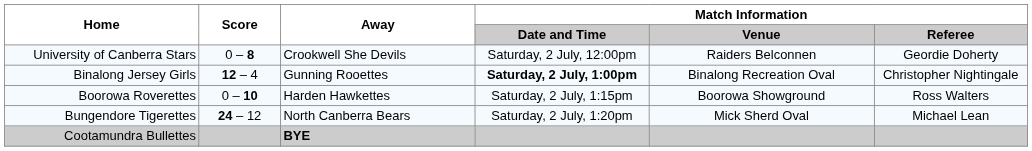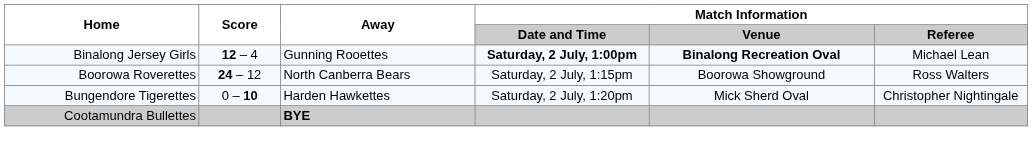 <table width="100%" cellspacing="0" cellpadding="3" border="1" style="border-collapse:collapse;  text-align:center;">
 <tr>
 <th rowspan="2" width="19%">Home</th>
 <th rowspan="2" width="8%">Score</th>
 <th rowspan="2" width="19%">Away</th>
 <th colspan="3">Match Information</th>
 </tr>
 <tr bgcolor="#CCCCCC">
 <th width="17%">Date and Time</th>
 <th width="22%">Venue</th>
 <th width="50%">Referee</th>
 </tr>
 <tr style="text-align:center; background:#f5faff;">
-<td align="right">University of Canberra Stars </td>
-<td>0 – <strong>8</strong></td>
-<td align="left"> Crookwell She Devils</td>
-<td>Saturday, 2 July, 12:00pm</td>
-<td>Raiders Belconnen</td>
-<td>Geordie Doherty</td>
-</tr>
-<tr style="text-align:center; background:#f5faff;">
 <td align="right">Binalong Jersey Girls </td>
 <td><strong>12</strong> – 4</td>
 <td align="left"> Gunning Rooettes</td>
 <td><strong>Saturday, 2 July, 1:00pm</strong></td>
-<td>Binalong Recreation Oval</td>
-<td>Christopher Nightingale</td>
+<td><strong>Binalong Recreation Oval</strong></td>
+<td>Michael Lean</td>
 </tr>
 <tr style="text-align:center; background:#f5faff;">
 <td align="right">Boorowa Roverettes </td>
-<td>0 – <strong>10</strong></td>
-<td align="left"> Harden Hawkettes</td>
+<td><strong>24</strong> – 12</td>
+<td align="left"> North Canberra Bears</td>
 <td>Saturday, 2 July, 1:15pm</td>
 <td>Boorowa Showground</td>
 <td>Ross Walters</td>
 </tr>
 <tr style="text-align:center; background:#f5faff;">
 <td align="right">Bungendore Tigerettes </td>
-<td><strong>24</strong> – 12</td>
-<td align="left"> North Canberra Bears</td>
+<td>0 – <strong>10</strong></td>
+<td align="left"> Harden Hawkettes</td>
 <td>Saturday, 2 July, 1:20pm</td>
 <td>Mick Sherd Oval</td>
-<td>Michael Lean</td>
+<td>Christopher Nightingale</td>
 </tr>
 <tr style="text-align:center; background:#CCCCCC;">
 <td align="right">Cootamundra Bullettes </td>
 <td></td>
 <td align="left"><strong>BYE</strong></td>
 <td></td>
 <td></td>
 <td></td>
 </tr>
 </table>
